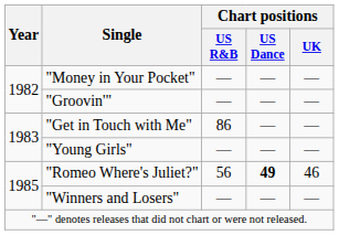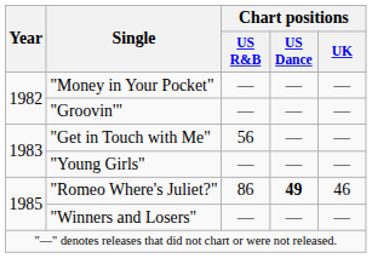 <table class="wikitable" style="text-align:center;">
 <tr>
 <th rowspan="2">Year</th>
 <th rowspan="2">Single</th>
 <th colspan="5">Chart positions</th>
 </tr>
 <tr style="font-size:smaller;">
 <th width="40"><a href='#'>US<br>R&B</a><br></th>
 <th width="40"><a href='#'>US<br>Dance</a><br></th>
 <th width="40"><a href='#'>UK</a><br></th>
 </tr>
 <tr>
 <td rowspan="2">1982</td>
 <td align="left">"Money in Your Pocket"</td>
 <td>—</td>
 <td>—</td>
 <td>—</td>
 </tr>
 <tr>
 <td align="left">"Groovin'"</td>
 <td>—</td>
 <td>—</td>
 <td>—</td>
 </tr>
 <tr>
 <td rowspan="2">1983</td>
 <td align="left">"Get in Touch with Me"</td>
-<td>86</td>
+<td>56</td>
 <td>—</td>
 <td>—</td>
 </tr>
 <tr>
 <td align="left">"Young Girls"</td>
 <td>—</td>
 <td>—</td>
 <td>—</td>
 </tr>
 <tr>
 <td rowspan="2">1985</td>
 <td align="left">"Romeo Where's Juliet?"</td>
-<td>56</td>
+<td>86</td>
 <td><strong>49</strong></td>
 <td>46</td>
 </tr>
 <tr>
 <td align="left">"Winners and Losers"</td>
 <td>—</td>
 <td>—</td>
 <td>—</td>
 </tr>
 <tr>
 <td colspan="6" style="text-align:center; font-size:9pt;">"—" denotes releases that did not chart or were not released.</td>
 </tr>
 </table>
